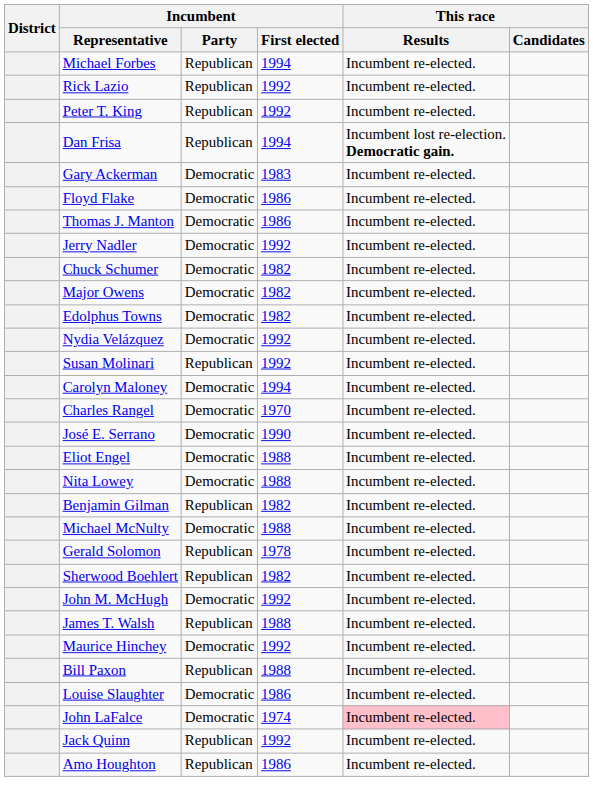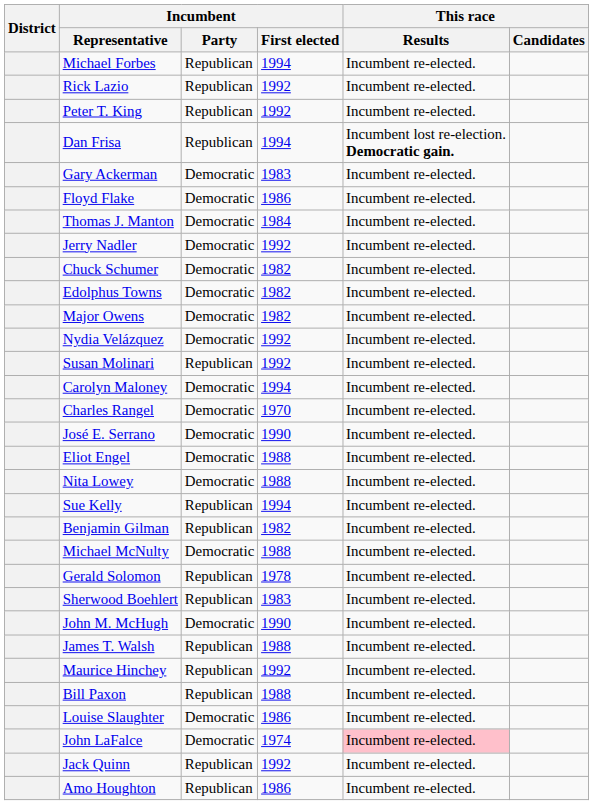 <table class=wikitable>
 <tr>
 <th rowspan=2>District</th>
 <th colspan=3>Incumbent</th>
 <th colspan=2>This race</th>
 </tr>
 <tr>
 <th>Representative</th>
 <th>Party</th>
 <th>First elected</th>
 <th>Results</th>
 <th>Candidates</th>
 </tr>
 <tr>
 <th></th>
 <td><a href='#'>Michael Forbes</a></td>
 <td>Republican</td>
 <td><a href='#'>1994</a></td>
 <td>Incumbent re-elected.</td>
 <td nowrap></td>
 </tr>
 <tr>
 <th></th>
 <td><a href='#'>Rick Lazio</a></td>
 <td>Republican</td>
 <td><a href='#'>1992</a></td>
 <td>Incumbent re-elected.</td>
 <td nowrap></td>
 </tr>
 <tr>
 <th></th>
 <td><a href='#'>Peter T. King</a></td>
 <td>Republican</td>
 <td><a href='#'>1992</a></td>
 <td>Incumbent re-elected.</td>
 <td nowrap></td>
 </tr>
 <tr>
 <th></th>
 <td><a href='#'>Dan Frisa</a></td>
 <td>Republican</td>
 <td><a href='#'>1994</a></td>
 <td>Incumbent lost re-election.<br><strong>Democratic gain.</strong></td>
 <td nowrap></td>
 </tr>
 <tr>
 <th></th>
 <td><a href='#'>Gary Ackerman</a></td>
 <td>Democratic</td>
 <td><a href='#'>1983</a></td>
 <td>Incumbent re-elected.</td>
 <td nowrap></td>
 </tr>
 <tr>
 <th></th>
 <td><a href='#'>Floyd Flake</a></td>
 <td>Democratic</td>
 <td><a href='#'>1986</a></td>
 <td>Incumbent re-elected.</td>
 <td nowrap></td>
 </tr>
 <tr>
 <th></th>
 <td><a href='#'>Thomas J. Manton</a></td>
 <td>Democratic</td>
-<td><a href='#'>1986</a></td>
+<td><a href='#'>1984</a></td>
 <td>Incumbent re-elected.</td>
 <td nowrap></td>
 </tr>
 <tr>
 <th></th>
 <td><a href='#'>Jerry Nadler</a></td>
 <td>Democratic</td>
 <td><a href='#'>1992</a></td>
 <td>Incumbent re-elected.</td>
 <td nowrap></td>
 </tr>
 <tr>
 <th></th>
 <td><a href='#'>Chuck Schumer</a></td>
 <td>Democratic</td>
 <td><a href='#'>1982</a></td>
 <td>Incumbent re-elected.</td>
 <td nowrap></td>
 </tr>
 <tr>
 <th></th>
-<td><a href='#'>Major Owens</a></td>
+<td><a href='#'>Edolphus Towns</a></td>
 <td>Democratic</td>
 <td><a href='#'>1982</a></td>
 <td>Incumbent re-elected.</td>
 <td nowrap></td>
 </tr>
 <tr>
 <th></th>
-<td><a href='#'>Edolphus Towns</a></td>
+<td><a href='#'>Major Owens</a></td>
 <td>Democratic</td>
 <td><a href='#'>1982</a></td>
 <td>Incumbent re-elected.</td>
 <td nowrap></td>
 </tr>
 <tr>
 <th></th>
 <td><a href='#'>Nydia Velázquez</a></td>
 <td>Democratic</td>
 <td><a href='#'>1992</a></td>
 <td>Incumbent re-elected.</td>
 <td nowrap></td>
 </tr>
 <tr>
 <th></th>
 <td><a href='#'>Susan Molinari</a></td>
 <td>Republican</td>
 <td><a href='#'>1992</a></td>
 <td>Incumbent re-elected.</td>
 <td nowrap></td>
 </tr>
 <tr>
 <th></th>
 <td><a href='#'>Carolyn Maloney</a></td>
 <td>Democratic</td>
 <td><a href='#'>1994</a></td>
 <td>Incumbent re-elected.</td>
 <td nowrap></td>
 </tr>
 <tr>
 <th></th>
 <td><a href='#'>Charles Rangel</a></td>
 <td>Democratic</td>
 <td><a href='#'>1970</a></td>
 <td>Incumbent re-elected.</td>
 <td nowrap></td>
 </tr>
 <tr>
 <th></th>
 <td><a href='#'>José E. Serrano</a></td>
 <td>Democratic</td>
 <td><a href='#'>1990</a></td>
 <td>Incumbent re-elected.</td>
 <td nowrap></td>
 </tr>
 <tr>
 <th></th>
 <td><a href='#'>Eliot Engel</a></td>
 <td>Democratic</td>
 <td><a href='#'>1988</a></td>
 <td>Incumbent re-elected.</td>
 <td nowrap></td>
 </tr>
 <tr>
 <th></th>
 <td><a href='#'>Nita Lowey</a></td>
 <td>Democratic</td>
 <td><a href='#'>1988</a></td>
 <td>Incumbent re-elected.</td>
 <td nowrap></td>
 </tr>
 <tr>
 <th></th>
+<td><a href='#'>Sue Kelly</a></td>
+<td>Republican</td>
+<td><a href='#'>1994</a></td>
+<td>Incumbent re-elected.</td>
+<td nowrap></td>
+</tr>
+<tr>
+<th></th>
 <td><a href='#'>Benjamin Gilman</a></td>
 <td>Republican</td>
 <td><a href='#'>1982</a></td>
 <td>Incumbent re-elected.</td>
 <td nowrap></td>
 </tr>
 <tr>
 <th></th>
 <td><a href='#'>Michael McNulty</a></td>
 <td>Democratic</td>
 <td><a href='#'>1988</a></td>
 <td>Incumbent re-elected.</td>
 <td nowrap></td>
 </tr>
 <tr>
 <th></th>
 <td><a href='#'>Gerald Solomon</a></td>
 <td>Republican</td>
 <td><a href='#'>1978</a></td>
 <td>Incumbent re-elected.</td>
 <td nowrap></td>
 </tr>
 <tr>
 <th></th>
 <td><a href='#'>Sherwood Boehlert</a></td>
 <td>Republican</td>
-<td><a href='#'>1982</a></td>
+<td><a href='#'>1983</a></td>
 <td>Incumbent re-elected.</td>
 <td nowrap></td>
 </tr>
 <tr>
 <th></th>
 <td><a href='#'>John M. McHugh</a></td>
 <td>Democratic</td>
-<td><a href='#'>1992</a></td>
+<td><a href='#'>1990</a></td>
 <td>Incumbent re-elected.</td>
 <td nowrap></td>
 </tr>
 <tr>
 <th></th>
 <td><a href='#'>James T. Walsh</a></td>
 <td>Republican</td>
 <td><a href='#'>1988</a></td>
 <td>Incumbent re-elected.</td>
 <td nowrap></td>
 </tr>
 <tr>
 <th></th>
 <td><a href='#'>Maurice Hinchey</a></td>
-<td>Democratic</td>
+<td>Republican</td>
 <td><a href='#'>1992</a></td>
 <td>Incumbent re-elected.</td>
 <td nowrap></td>
 </tr>
 <tr>
 <th></th>
 <td><a href='#'>Bill Paxon</a></td>
 <td>Republican</td>
 <td><a href='#'>1988</a></td>
 <td>Incumbent re-elected.</td>
 <td nowrap></td>
 </tr>
 <tr>
 <th></th>
 <td><a href='#'>Louise Slaughter</a></td>
 <td>Democratic</td>
 <td><a href='#'>1986</a></td>
 <td>Incumbent re-elected.</td>
 <td nowrap></td>
 </tr>
 <tr>
 <th></th>
 <td><a href='#'>John LaFalce</a></td>
 <td>Democratic</td>
 <td><a href='#'>1974</a></td>
 <td style="background: pink;">Incumbent re-elected.</td>
 <td nowrap></td>
 </tr>
 <tr>
 <th></th>
 <td><a href='#'>Jack Quinn</a></td>
 <td>Republican</td>
 <td><a href='#'>1992</a></td>
 <td>Incumbent re-elected.</td>
 <td nowrap></td>
 </tr>
 <tr>
 <th></th>
 <td><a href='#'>Amo Houghton</a></td>
 <td>Republican</td>
 <td><a href='#'>1986</a></td>
 <td>Incumbent re-elected.</td>
 <td nowrap></td>
 </tr>
 </table>
